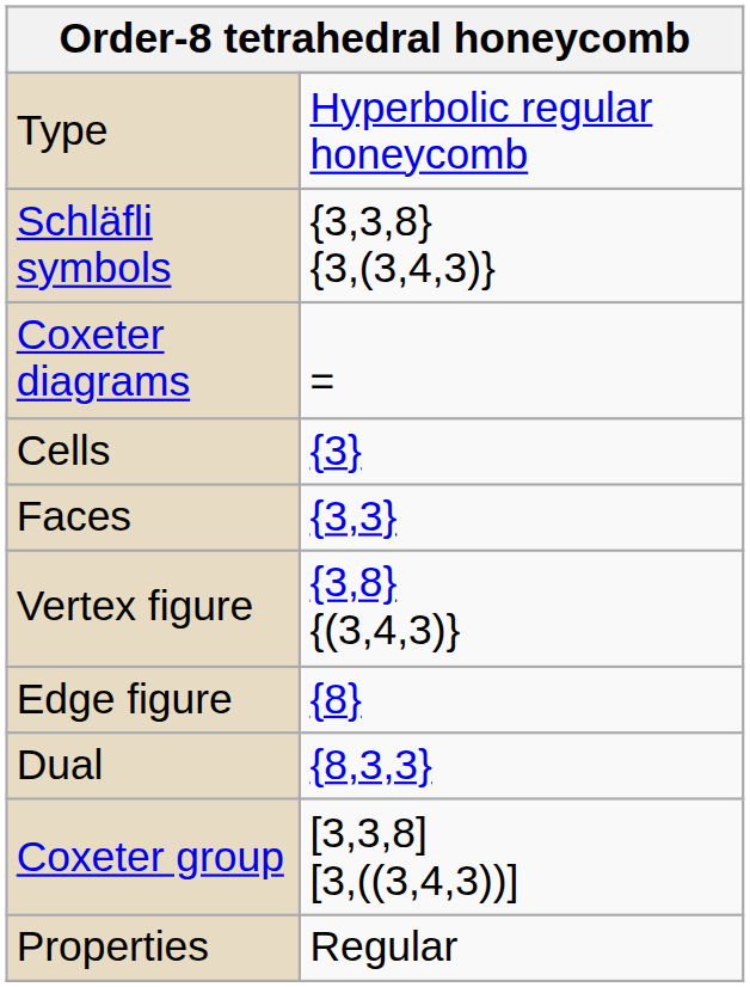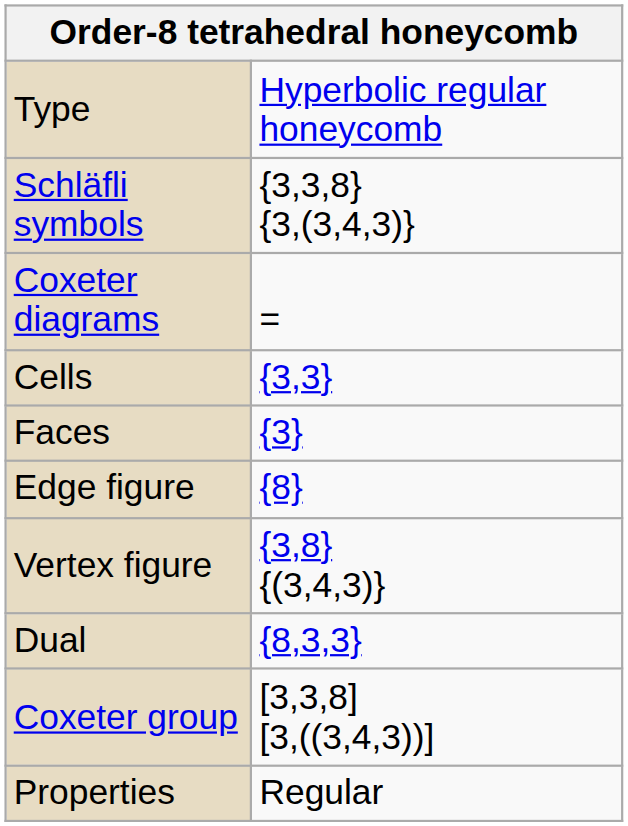 <table class="wikitable" align="right" style="margin-left:10px" width=280>
 <tr>
 <th bgcolor=#e7dcc3 colspan=2>Order-8 tetrahedral honeycomb</th>
 </tr>
 <tr>
 <td bgcolor=#e7dcc3>Type</td>
 <td><a href='#'>Hyperbolic regular honeycomb</a></td>
 </tr>
 <tr>
 <td bgcolor=#e7dcc3><a href='#'>Schläfli symbols</a></td>
 <td>{3,3,8}<br>{3,(3,4,3)}</td>
 </tr>
 <tr>
 <td bgcolor=#e7dcc3><a href='#'>Coxeter diagrams</a></td>
 <td><br> = </td>
 </tr>
 <tr>
 <td bgcolor=#e7dcc3>Cells</td>
+<td><a href='#'>{3,3}</a> </td>
+</tr>
+<tr>
+<td bgcolor=#e7dcc3>Faces</td>
 <td><a href='#'>{3}</a></td>
 </tr>
 <tr>
-<td bgcolor=#e7dcc3>Faces</td>
-<td><a href='#'>{3,3}</a> </td>
+<td bgcolor=#e7dcc3>Edge figure</td>
+<td><a href='#'>{8}</a></td>
 </tr>
 <tr>
 <td bgcolor=#e7dcc3>Vertex figure</td>
 <td><a href='#'>{3,8}</a> <br>{(3,4,3)} </td>
-</tr>
-<tr>
-<td bgcolor=#e7dcc3>Edge figure</td>
-<td><a href='#'>{8}</a></td>
 </tr>
 <tr>
 <td bgcolor=#e7dcc3>Dual</td>
 <td><a href='#'>{8,3,3}</a></td>
 </tr>
 <tr>
 <td bgcolor=#e7dcc3><a href='#'>Coxeter group</a></td>
 <td>[3,3,8]<br>[3,((3,4,3))]</td>
 </tr>
 <tr>
 <td bgcolor=#e7dcc3>Properties</td>
 <td>Regular</td>
 </tr>
 </table>
